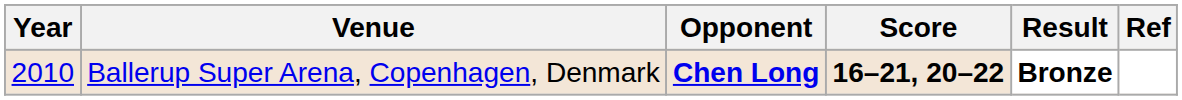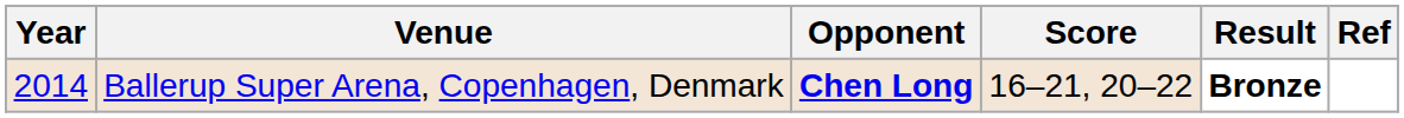 <table class="sortable wikitable" style="font-size: 90%">
 <tr>
 <th>Year</th>
 <th>Venue</th>
 <th>Opponent</th>
 <th>Score</th>
 <th>Result</th>
 <th>Ref</th>
 </tr>
 <tr style="background:#F3E6D7">
-<td align="center"><a href='#'>2010</a></td>
+<td align="center"><a href='#'>2014</a></td>
 <td align="left"><a href='#'>Ballerup Super Arena</a>, <a href='#'>Copenhagen</a>, Denmark</td>
 <td align="left"><strong> <a href='#'>Chen Long</a></strong></td>
-<td align="left"><strong>16–21, 20–22</strong></td>
+<td align="left">16–21, 20–22</td>
 <td style="text-align:left; background:white"> <strong>Bronze</strong></td>
 <td style="text-align:center; background:white"></td>
 </tr>
 </table>
